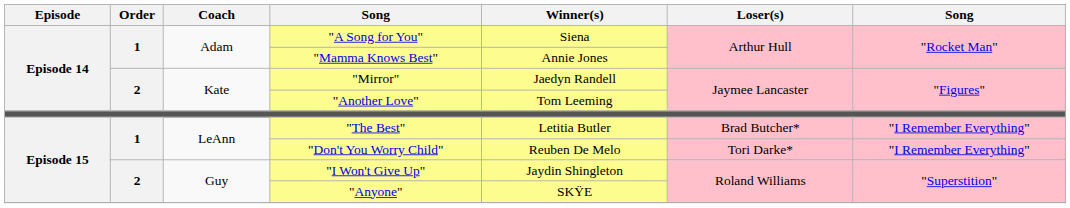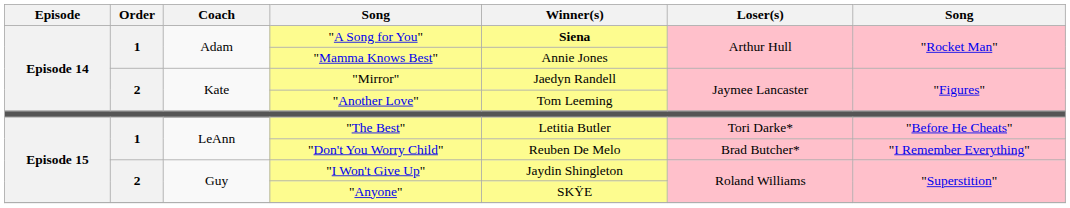 <table class="wikitable" style="text-align: center; width: 100%">
 <tr>
 <th style="width:10%">Episode</th>
 <th style="width:05%">Order</th>
 <th style="width:10%">Coach</th>
 <th style="width:20%">Song</th>
 <th style="width:17.5%">Winner(s)</th>
 <th style="width:17.5%">Loser(s)</th>
 <th style="width:20%">Song</th>
 </tr>
 <tr>
 <th scope="row" rowspan="4">Episode 14<br></th>
 <th rowspan="2">1</th>
 <td rowspan="2">Adam</td>
 <td bgcolor="#fdfc8f">"<a href='#'>A Song for You</a>"</td>
-<td bgcolor="#fdfc8f">Siena</td>
+<td bgcolor="#fdfc8f"><strong>Siena</strong></td>
 <td rowspan="2" bgcolor="pink">Arthur Hull</td>
 <td rowspan="2" bgcolor="pink">"<a href='#'>Rocket Man</a>"</td>
 </tr>
 <tr>
 <td bgcolor="#fdfc8f">"<a href='#'>Mamma Knows Best</a>"</td>
 <td bgcolor="#fdfc8f">Annie Jones</td>
 </tr>
 <tr>
 <th rowspan="2">2</th>
 <td rowspan="2">Kate</td>
 <td bgcolor="#fdfc8f">"Mirror"</td>
 <td bgcolor="#fdfc8f">Jaedyn Randell</td>
 <td rowspan="2" bgcolor="pink">Jaymee Lancaster</td>
 <td rowspan="2" bgcolor="pink">"<a href='#'>Figures</a>"</td>
 </tr>
 <tr>
 <td bgcolor="#fdfc8f">"<a href='#'>Another Love</a>"</td>
 <td bgcolor="#fdfc8f">Tom Leeming</td>
 </tr>
 <tr>
 <th colspan="7" style="background:#555;"></th>
 </tr>
 <tr>
 <th scope="row" rowspan="4">Episode 15<br></th>
 <th rowspan="2">1</th>
 <td rowspan="2">LeAnn</td>
 <td bgcolor="#fdfc8f">"<a href='#'>The Best</a>"</td>
 <td bgcolor="#fdfc8f">Letitia Butler</td>
-<td bgcolor="pink">Brad Butcher*</td>
-<td bgcolor="pink">"<a href='#'>I Remember Everything</a>"</td>
+<td bgcolor="pink">Tori Darke*</td>
+<td bgcolor="pink">"<a href='#'>Before He Cheats</a>"</td>
 </tr>
 <tr>
 <td bgcolor="#fdfc8f">"<a href='#'>Don't You Worry Child</a>"</td>
 <td bgcolor="#fdfc8f">Reuben De Melo</td>
-<td bgcolor="pink">Tori Darke*</td>
+<td bgcolor="pink">Brad Butcher*</td>
 <td bgcolor="pink">"<a href='#'>I Remember Everything</a>"</td>
 </tr>
 <tr>
 <th rowspan="2">2</th>
 <td rowspan="2">Guy</td>
 <td bgcolor="#fdfc8f">"<a href='#'>I Won't Give Up</a>"</td>
 <td bgcolor="#fdfc8f">Jaydin Shingleton</td>
 <td rowspan="2" bgcolor="pink">Roland Williams</td>
 <td rowspan="2" bgcolor="pink">"<a href='#'>Superstition</a>"</td>
 </tr>
 <tr>
 <td bgcolor="#fdfc8f">"<a href='#'>Anyone</a>"</td>
 <td bgcolor="#fdfc8f">SKŸE</td>
 </tr>
 <tr>
 </tr>
 </table>
